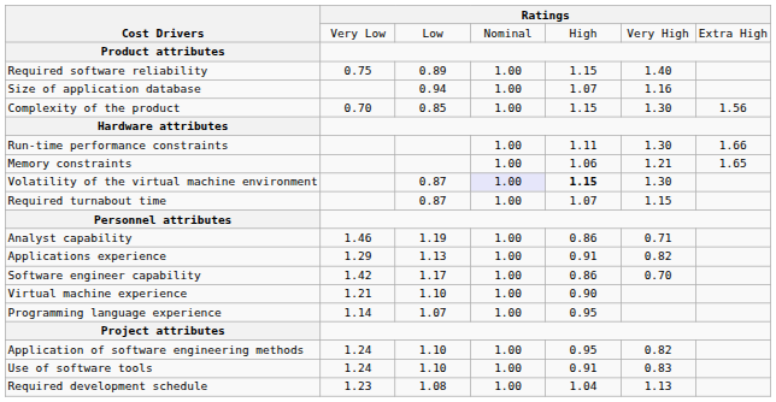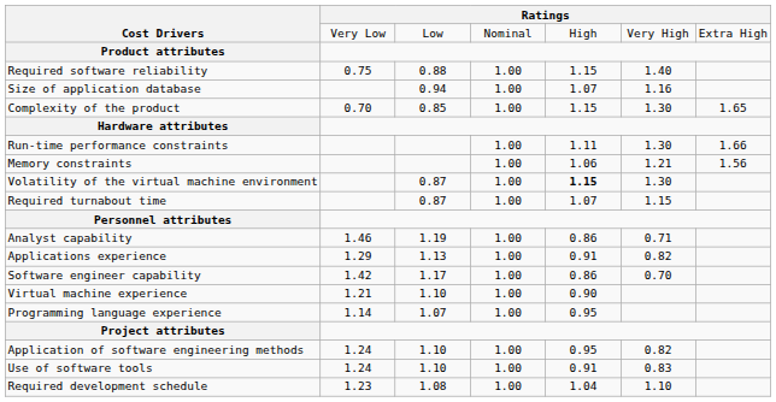 <table class="wikitable">
 <tr>
 <th rowspan="2" style="vertical-align:bottom">Cost Drivers</th>
 <th colspan="6">Ratings</th>
 </tr>
 <tr>
 <td align="center" valign="bottom" width="10%">Very Low</td>
 <td align="center" valign="bottom" width="10%">Low</td>
 <td align="center" valign="bottom" width="10%">Nominal</td>
 <td align="center" valign="bottom" width="10%">High</td>
 <td align="center" valign="bottom" width="10%">Very High</td>
 <td align="center" valign="bottom" width="10%">Extra High</td>
 </tr>
 <tr>
 <th>Product attributes</th>
 </tr>
 <tr>
 <td>Required software reliability</td>
 <td align="center">0.75</td>
-<td align="center">0.89</td>
+<td align="center">0.88</td>
 <td align="center">1.00</td>
 <td align="center">1.15</td>
 <td align="center">1.40</td>
 <td align="center"> </td>
 </tr>
 <tr>
 <td>Size of application database</td>
 <td align="center"> </td>
 <td align="center">0.94</td>
 <td align="center">1.00</td>
 <td align="center">1.07</td>
 <td align="center">1.16</td>
 <td align="center"> </td>
 </tr>
 <tr>
 <td>Complexity of the product</td>
 <td align="center">0.70</td>
 <td align="center">0.85</td>
 <td align="center">1.00</td>
 <td align="center">1.15</td>
 <td align="center">1.30</td>
-<td align="center">1.56</td>
+<td align="center">1.65</td>
 </tr>
 <tr>
 <th>Hardware attributes</th>
 </tr>
 <tr>
 <td>Run-time performance constraints</td>
 <td align="center"> </td>
 <td align="center"> </td>
 <td align="center">1.00</td>
 <td align="center">1.11</td>
 <td align="center">1.30</td>
 <td align="center">1.66</td>
 </tr>
 <tr>
 <td>Memory constraints</td>
 <td align="center"> </td>
 <td align="center"> </td>
 <td align="center">1.00</td>
 <td align="center">1.06</td>
 <td align="center">1.21</td>
-<td align="center">1.65</td>
+<td align="center">1.56</td>
 </tr>
 <tr>
 <td>Volatility of the virtual machine environment</td>
 <td align="center"> </td>
 <td align="center">0.87</td>
-<td align="center" style="background: lavender;">1.00</td>
+<td align="center">1.00</td>
 <td align="center"><strong>1.15</strong></td>
 <td align="center">1.30</td>
 <td align="center"> </td>
 </tr>
 <tr>
 <td>Required turnabout time</td>
 <td align="center"> </td>
 <td align="center">0.87</td>
 <td align="center">1.00</td>
 <td align="center">1.07</td>
 <td align="center">1.15</td>
 <td align="center"> </td>
 </tr>
 <tr>
 <th>Personnel attributes</th>
 </tr>
 <tr>
 <td>Analyst capability</td>
 <td align="center">1.46</td>
 <td align="center">1.19</td>
 <td align="center">1.00</td>
 <td align="center">0.86</td>
 <td align="center">0.71</td>
 <td align="center"> </td>
 </tr>
 <tr>
 <td>Applications experience</td>
 <td align="center">1.29</td>
 <td align="center">1.13</td>
 <td align="center">1.00</td>
 <td align="center">0.91</td>
 <td align="center">0.82</td>
 <td align="center"> </td>
 </tr>
 <tr>
 <td>Software engineer capability</td>
 <td align="center">1.42</td>
 <td align="center">1.17</td>
 <td align="center">1.00</td>
 <td align="center">0.86</td>
 <td align="center">0.70</td>
 <td align="center"> </td>
 </tr>
 <tr>
 <td>Virtual machine experience</td>
 <td align="center">1.21</td>
 <td align="center">1.10</td>
 <td align="center">1.00</td>
 <td align="center">0.90</td>
 <td align="center"> </td>
 <td align="center"> </td>
 </tr>
 <tr>
 <td>Programming language experience</td>
 <td align="center">1.14</td>
 <td align="center">1.07</td>
 <td align="center">1.00</td>
 <td align="center">0.95</td>
 <td align="center"> </td>
 <td align="center"> </td>
 </tr>
 <tr>
 <th>Project attributes</th>
 </tr>
 <tr>
 <td>Application of software engineering methods</td>
 <td align="center">1.24</td>
 <td align="center">1.10</td>
 <td align="center">1.00</td>
 <td align="center">0.95</td>
 <td align="center">0.82</td>
 <td align="center"> </td>
 </tr>
 <tr>
 <td>Use of software tools</td>
 <td align="center">1.24</td>
 <td align="center">1.10</td>
 <td align="center">1.00</td>
 <td align="center">0.91</td>
 <td align="center">0.83</td>
 <td align="center"> </td>
 </tr>
 <tr>
 <td>Required development schedule</td>
 <td align="center">1.23</td>
 <td align="center">1.08</td>
 <td align="center">1.00</td>
 <td align="center">1.04</td>
-<td align="center">1.13</td>
+<td align="center">1.10</td>
 <td align="center"> </td>
 </tr>
 </table>
